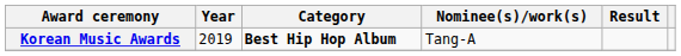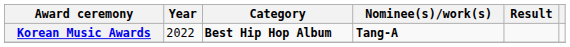 <table class="wikitable plainrowheaders" style="width: 100%;" style="text-align:center;">
 <tr>
 <th scope="col">Award ceremony</th>
 <th scope="col">Year</th>
 <th scope="col">Category</th>
 <th scope="col">Nominee(s)/work(s)</th>
 <th scope="col">Result</th>
 <th scope="col" class="unsortable"></th>
 </tr>
 <tr>
 <th scope="row"><a href='#'>Korean Music Awards</a></th>
-<td>2019</td>
+<td>2022</td>
 <td><strong>Best Hip Hop Album</strong></td>
-<td>Tang-A</td>
+<td><strong>Tang-A</strong></td>
 <td></td>
 <td></td>
 </tr>
 <tr>
 </tr>
 </table>
